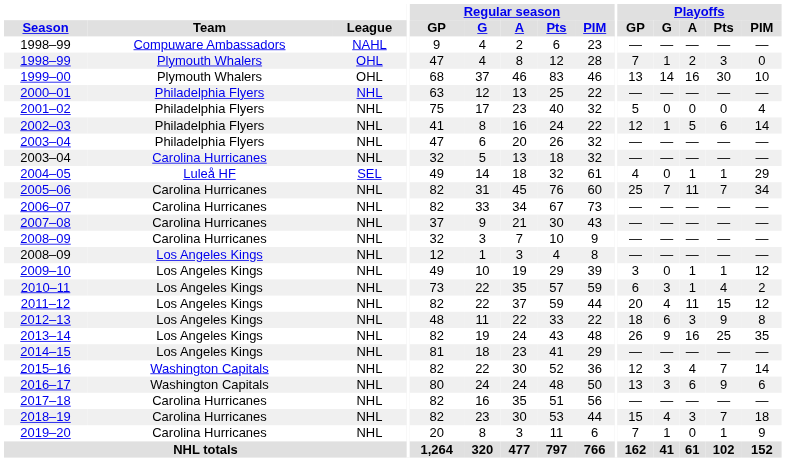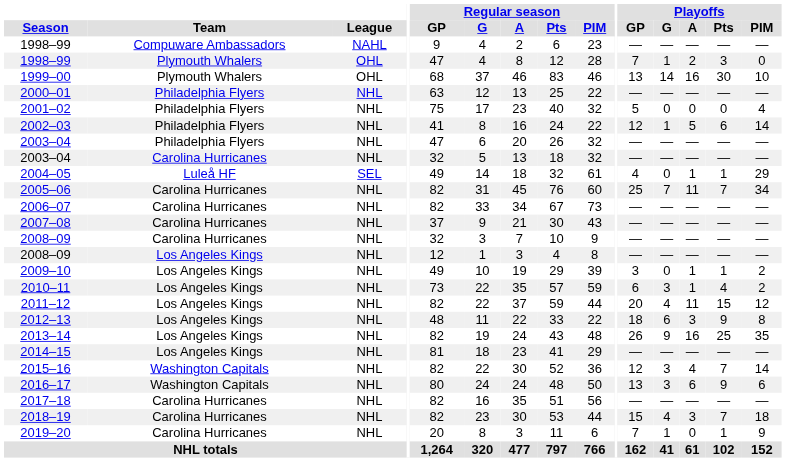 <table border="0" cellpadding="1" cellspacing="0" style="text-align:center; width:60em">
 <tr bgcolor="#e0e0e0">
 <th colspan="3" bgcolor="#ffffff"></th>
 <th rowspan="99" bgcolor="#ffffff"></th>
 <th colspan="5"><a href='#'>Regular season</a></th>
 <th rowspan="99" bgcolor="#ffffff"></th>
 <th colspan="5"><a href='#'>Playoffs</a></th>
 </tr>
 <tr bgcolor="#e0e0e0">
 <th><a href='#'>Season</a></th>
 <th>Team</th>
 <th>League</th>
 <th>GP</th>
 <th><a href='#'>G</a></th>
 <th><a href='#'>A</a></th>
 <th><a href='#'>Pts</a></th>
 <th><a href='#'>PIM</a></th>
 <th>GP</th>
 <th>G</th>
 <th>A</th>
 <th>Pts</th>
 <th>PIM</th>
 </tr>
 <tr>
 <td>1998–99</td>
 <td><a href='#'>Compuware Ambassadors</a></td>
 <td><a href='#'>NAHL</a></td>
 <td>9</td>
 <td>4</td>
 <td>2</td>
 <td>6</td>
 <td>23</td>
 <td>—</td>
 <td>—</td>
 <td>—</td>
 <td>—</td>
 <td>—</td>
 </tr>
 <tr bgcolor="#f0f0f0">
 <td><a href='#'>1998–99</a></td>
 <td><a href='#'>Plymouth Whalers</a></td>
 <td><a href='#'>OHL</a></td>
 <td>47</td>
 <td>4</td>
 <td>8</td>
 <td>12</td>
 <td>28</td>
 <td>7</td>
 <td>1</td>
 <td>2</td>
 <td>3</td>
 <td>0</td>
 </tr>
 <tr>
 <td><a href='#'>1999–00</a></td>
 <td>Plymouth Whalers</td>
 <td>OHL</td>
 <td>68</td>
 <td>37</td>
 <td>46</td>
 <td>83</td>
 <td>46</td>
 <td>13</td>
 <td>14</td>
 <td>16</td>
 <td>30</td>
 <td>10</td>
 </tr>
 <tr bgcolor="#f0f0f0">
 <td><a href='#'>2000–01</a></td>
 <td><a href='#'>Philadelphia Flyers</a></td>
 <td><a href='#'>NHL</a></td>
 <td>63</td>
 <td>12</td>
 <td>13</td>
 <td>25</td>
 <td>22</td>
 <td>—</td>
 <td>—</td>
 <td>—</td>
 <td>—</td>
 <td>—</td>
 </tr>
 <tr>
 <td><a href='#'>2001–02</a></td>
 <td>Philadelphia Flyers</td>
 <td>NHL</td>
 <td>75</td>
 <td>17</td>
 <td>23</td>
 <td>40</td>
 <td>32</td>
 <td>5</td>
 <td>0</td>
 <td>0</td>
 <td>0</td>
 <td>4</td>
 </tr>
 <tr bgcolor="#f0f0f0">
 <td><a href='#'>2002–03</a></td>
 <td>Philadelphia Flyers</td>
 <td>NHL</td>
 <td>41</td>
 <td>8</td>
 <td>16</td>
 <td>24</td>
 <td>22</td>
 <td>12</td>
 <td>1</td>
 <td>5</td>
 <td>6</td>
 <td>14</td>
 </tr>
 <tr>
 <td><a href='#'>2003–04</a></td>
 <td>Philadelphia Flyers</td>
 <td>NHL</td>
 <td>47</td>
 <td>6</td>
 <td>20</td>
 <td>26</td>
 <td>32</td>
 <td>—</td>
 <td>—</td>
 <td>—</td>
 <td>—</td>
 <td>—</td>
 </tr>
 <tr bgcolor="#f0f0f0">
 <td>2003–04</td>
 <td><a href='#'>Carolina Hurricanes</a></td>
 <td>NHL</td>
 <td>32</td>
 <td>5</td>
 <td>13</td>
 <td>18</td>
 <td>32</td>
 <td>—</td>
 <td>—</td>
 <td>—</td>
 <td>—</td>
 <td>—</td>
 </tr>
 <tr>
 <td><a href='#'>2004–05</a></td>
 <td><a href='#'>Luleå HF</a></td>
 <td><a href='#'>SEL</a></td>
 <td>49</td>
 <td>14</td>
 <td>18</td>
 <td>32</td>
 <td>61</td>
 <td>4</td>
 <td>0</td>
 <td>1</td>
 <td>1</td>
 <td>29</td>
 </tr>
 <tr bgcolor="#f0f0f0">
 <td><a href='#'>2005–06</a></td>
 <td>Carolina Hurricanes</td>
 <td>NHL</td>
 <td>82</td>
 <td>31</td>
 <td>45</td>
 <td>76</td>
 <td>60</td>
 <td>25</td>
 <td>7</td>
 <td>11</td>
 <td>7</td>
 <td>34</td>
 </tr>
 <tr>
 <td><a href='#'>2006–07</a></td>
 <td>Carolina Hurricanes</td>
 <td>NHL</td>
 <td>82</td>
 <td>33</td>
 <td>34</td>
 <td>67</td>
 <td>73</td>
 <td>—</td>
 <td>—</td>
 <td>—</td>
 <td>—</td>
 <td>—</td>
 </tr>
 <tr bgcolor="#f0f0f0">
 <td><a href='#'>2007–08</a></td>
 <td>Carolina Hurricanes</td>
 <td>NHL</td>
 <td>37</td>
 <td>9</td>
 <td>21</td>
 <td>30</td>
 <td>43</td>
 <td>—</td>
 <td>—</td>
 <td>—</td>
 <td>—</td>
 <td>—</td>
 </tr>
 <tr>
 <td><a href='#'>2008–09</a></td>
 <td>Carolina Hurricanes</td>
 <td>NHL</td>
 <td>32</td>
 <td>3</td>
 <td>7</td>
 <td>10</td>
 <td>9</td>
 <td>—</td>
 <td>—</td>
 <td>—</td>
 <td>—</td>
 <td>—</td>
 </tr>
 <tr bgcolor="#f0f0f0">
 <td>2008–09</td>
 <td><a href='#'>Los Angeles Kings</a></td>
 <td>NHL</td>
 <td>12</td>
 <td>1</td>
 <td>3</td>
 <td>4</td>
 <td>8</td>
 <td>—</td>
 <td>—</td>
 <td>—</td>
 <td>—</td>
 <td>—</td>
 </tr>
 <tr>
 <td><a href='#'>2009–10</a></td>
 <td>Los Angeles Kings</td>
 <td>NHL</td>
 <td>49</td>
 <td>10</td>
 <td>19</td>
 <td>29</td>
 <td>39</td>
 <td>3</td>
 <td>0</td>
 <td>1</td>
 <td>1</td>
-<td>12</td>
+<td>2</td>
 </tr>
 <tr bgcolor="#f0f0f0">
 <td><a href='#'>2010–11</a></td>
 <td>Los Angeles Kings</td>
 <td>NHL</td>
 <td>73</td>
 <td>22</td>
 <td>35</td>
 <td>57</td>
 <td>59</td>
 <td>6</td>
 <td>3</td>
 <td>1</td>
 <td>4</td>
 <td>2</td>
 </tr>
 <tr>
 <td><a href='#'>2011–12</a></td>
 <td>Los Angeles Kings</td>
 <td>NHL</td>
 <td>82</td>
 <td>22</td>
 <td>37</td>
 <td>59</td>
 <td>44</td>
 <td>20</td>
 <td>4</td>
 <td>11</td>
 <td>15</td>
 <td>12</td>
 </tr>
 <tr bgcolor="#f0f0f0">
 <td><a href='#'>2012–13</a></td>
 <td>Los Angeles Kings</td>
 <td>NHL</td>
 <td>48</td>
 <td>11</td>
 <td>22</td>
 <td>33</td>
 <td>22</td>
 <td>18</td>
 <td>6</td>
 <td>3</td>
 <td>9</td>
 <td>8</td>
 </tr>
 <tr>
 <td><a href='#'>2013–14</a></td>
 <td>Los Angeles Kings</td>
 <td>NHL</td>
 <td>82</td>
 <td>19</td>
 <td>24</td>
 <td>43</td>
 <td>48</td>
 <td>26</td>
 <td>9</td>
 <td>16</td>
 <td>25</td>
 <td>35</td>
 </tr>
 <tr bgcolor="#f0f0f0">
 <td><a href='#'>2014–15</a></td>
 <td>Los Angeles Kings</td>
 <td>NHL</td>
 <td>81</td>
 <td>18</td>
 <td>23</td>
 <td>41</td>
 <td>29</td>
 <td>—</td>
 <td>—</td>
 <td>—</td>
 <td>—</td>
 <td>—</td>
 </tr>
 <tr>
 <td><a href='#'>2015–16</a></td>
 <td><a href='#'>Washington Capitals</a></td>
 <td>NHL</td>
 <td>82</td>
 <td>22</td>
 <td>30</td>
 <td>52</td>
 <td>36</td>
 <td>12</td>
 <td>3</td>
 <td>4</td>
 <td>7</td>
 <td>14</td>
 </tr>
 <tr bgcolor="#f0f0f0">
 <td><a href='#'>2016–17</a></td>
 <td>Washington Capitals</td>
 <td>NHL</td>
 <td>80</td>
 <td>24</td>
 <td>24</td>
 <td>48</td>
 <td>50</td>
 <td>13</td>
 <td>3</td>
 <td>6</td>
 <td>9</td>
 <td>6</td>
 </tr>
 <tr>
 <td><a href='#'>2017–18</a></td>
 <td>Carolina Hurricanes</td>
 <td>NHL</td>
 <td>82</td>
 <td>16</td>
 <td>35</td>
 <td>51</td>
 <td>56</td>
 <td>—</td>
 <td>—</td>
 <td>—</td>
 <td>—</td>
 <td>—</td>
 </tr>
 <tr bgcolor="#f0f0f0">
 <td><a href='#'>2018–19</a></td>
 <td>Carolina Hurricanes</td>
 <td>NHL</td>
 <td>82</td>
 <td>23</td>
 <td>30</td>
 <td>53</td>
 <td>44</td>
 <td>15</td>
 <td>4</td>
 <td>3</td>
 <td>7</td>
 <td>18</td>
 </tr>
 <tr>
 <td><a href='#'>2019–20</a></td>
 <td>Carolina Hurricanes</td>
 <td>NHL</td>
 <td>20</td>
 <td>8</td>
 <td>3</td>
 <td>11</td>
 <td>6</td>
 <td>7</td>
 <td>1</td>
 <td>0</td>
 <td>1</td>
 <td>9</td>
 </tr>
 <tr bgcolor="#e0e0e0">
 <th colspan="3">NHL totals</th>
 <th>1,264</th>
 <th>320</th>
 <th>477</th>
 <th>797</th>
 <th>766</th>
 <th>162</th>
 <th>41</th>
 <th>61</th>
 <th>102</th>
 <th>152</th>
 </tr>
 </table>
